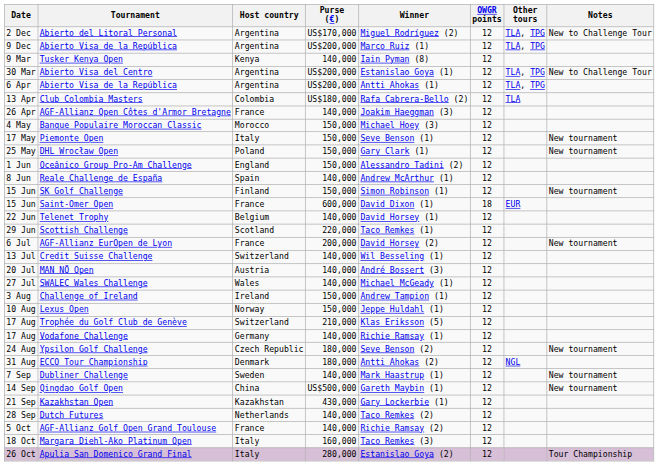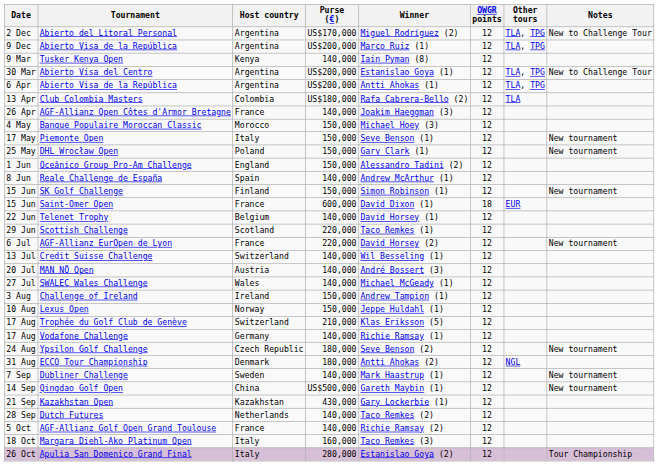 <table class="wikitable" style="font-size:95%">
 <tr>
 <th>Date</th>
 <th>Tournament</th>
 <th>Host country</th>
 <th>Purse<br>(<a href='#'>€</a>)</th>
 <th>Winner</th>
 <th><a href='#'>OWGR</a><br>points</th>
 <th>Other<br>tours</th>
 <th>Notes</th>
 </tr>
 <tr>
 <td>2 Dec</td>
 <td><a href='#'>Abierto del Litoral Personal</a></td>
 <td>Argentina</td>
 <td align=right>US$170,000</td>
 <td> <a href='#'>Miguel Rodríguez</a> (2)</td>
 <td align=center>12</td>
 <td><a href='#'>TLA</a>, <a href='#'>TPG</a></td>
 <td>New to Challenge Tour</td>
 </tr>
 <tr>
 <td>9 Dec</td>
 <td><a href='#'>Abierto Visa de la República</a></td>
 <td>Argentina</td>
 <td align=right>US$200,000</td>
 <td> <a href='#'>Marco Ruiz</a> (1)</td>
 <td align=center>12</td>
 <td><a href='#'>TLA</a>, <a href='#'>TPG</a></td>
 <td></td>
 </tr>
 <tr>
 <td>9 Mar</td>
 <td><a href='#'>Tusker Kenya Open</a></td>
 <td>Kenya</td>
 <td align=right>140,000</td>
 <td> <a href='#'>Iain Pyman</a> (8)</td>
 <td align=center>12</td>
 <td></td>
 <td></td>
 </tr>
 <tr>
 <td>30 Mar</td>
 <td><a href='#'>Abierto Visa del Centro</a></td>
 <td>Argentina</td>
 <td align=right>US$200,000</td>
 <td> <a href='#'>Estanislao Goya</a> (1)</td>
 <td align=center>12</td>
 <td><a href='#'>TLA</a>, <a href='#'>TPG</a></td>
 <td>New to Challenge Tour</td>
 </tr>
 <tr>
 <td>6 Apr</td>
 <td><a href='#'>Abierto Visa de la República</a></td>
 <td>Argentina</td>
 <td align=right>US$200,000</td>
 <td> <a href='#'>Antti Ahokas</a> (1)</td>
 <td align=center>12</td>
 <td><a href='#'>TLA</a>, <a href='#'>TPG</a></td>
 <td></td>
 </tr>
 <tr>
 <td>13 Apr</td>
 <td><a href='#'>Club Colombia Masters</a></td>
 <td>Colombia</td>
 <td align=right>US$180,000</td>
 <td> <a href='#'>Rafa Cabrera-Bello</a> (2)</td>
 <td align=center>12</td>
 <td><a href='#'>TLA</a></td>
 <td></td>
 </tr>
 <tr>
 <td>26 Apr</td>
 <td><a href='#'>AGF-Allianz Open Côtes d'Armor Bretagne</a></td>
 <td>France</td>
 <td align=right>140,000</td>
 <td> <a href='#'>Joakim Haeggman</a> (3)</td>
 <td align=center>12</td>
 <td></td>
 <td></td>
 </tr>
 <tr>
 <td>4 May</td>
 <td><a href='#'>Banque Populaire Moroccan Classic</a></td>
 <td>Morocco</td>
 <td align=right>150,000</td>
 <td> <a href='#'>Michael Hoey</a> (3)</td>
 <td align=center>12</td>
 <td></td>
 <td></td>
 </tr>
 <tr>
 <td>17 May</td>
 <td><a href='#'>Piemonte Open</a></td>
 <td>Italy</td>
 <td align=right>150,000</td>
 <td> <a href='#'>Seve Benson</a> (1)</td>
 <td align=center>12</td>
 <td></td>
 <td>New tournament</td>
 </tr>
 <tr>
 <td>25 May</td>
 <td><a href='#'>DHL Wrocław Open</a></td>
 <td>Poland</td>
 <td align=right>150,000</td>
 <td> <a href='#'>Gary Clark</a> (1)</td>
 <td align=center>12</td>
 <td></td>
 <td>New tournament</td>
 </tr>
 <tr>
 <td>1 Jun</td>
 <td><a href='#'>Oceânico Group Pro-Am Challenge</a></td>
 <td>England</td>
 <td align=right>150,000</td>
 <td> <a href='#'>Alessandro Tadini</a> (2)</td>
 <td align=center>12</td>
 <td></td>
 <td></td>
 </tr>
 <tr>
 <td>8 Jun</td>
 <td><a href='#'>Reale Challenge de España</a></td>
 <td>Spain</td>
 <td align=right>140,000</td>
 <td> <a href='#'>Andrew McArthur</a> (1)</td>
 <td align=center>12</td>
 <td></td>
 <td></td>
 </tr>
 <tr>
 <td>15 Jun</td>
 <td><a href='#'>SK Golf Challenge</a></td>
 <td>Finland</td>
 <td align=right>150,000</td>
 <td> <a href='#'>Simon Robinson</a> (1)</td>
 <td align=center>12</td>
 <td></td>
 <td>New tournament</td>
 </tr>
 <tr>
 <td>15 Jun</td>
 <td><a href='#'>Saint-Omer Open</a></td>
 <td>France</td>
 <td align=right>600,000</td>
 <td> <a href='#'>David Dixon</a> (1)</td>
 <td align=center>18</td>
 <td><a href='#'>EUR</a></td>
 <td></td>
 </tr>
 <tr>
 <td>22 Jun</td>
 <td><a href='#'>Telenet Trophy</a></td>
 <td>Belgium</td>
 <td align=right>140,000</td>
 <td> <a href='#'>David Horsey</a> (1)</td>
 <td align=center>12</td>
 <td></td>
 <td></td>
 </tr>
 <tr>
 <td>29 Jun</td>
 <td><a href='#'>Scottish Challenge</a></td>
 <td>Scotland</td>
 <td align=right>220,000</td>
 <td> <a href='#'>Taco Remkes</a> (1)</td>
 <td align=center>12</td>
 <td></td>
 <td></td>
 </tr>
 <tr>
 <td>6 Jul</td>
 <td><a href='#'>AGF-Allianz EurOpen de Lyon</a></td>
 <td>France</td>
-<td align=right>200,000</td>
+<td align=right>220,000</td>
 <td> <a href='#'>David Horsey</a> (2)</td>
 <td align=center>12</td>
 <td></td>
 <td>New tournament</td>
 </tr>
 <tr>
 <td>13 Jul</td>
 <td><a href='#'>Credit Suisse Challenge</a></td>
 <td>Switzerland</td>
 <td align=right>140,000</td>
 <td> <a href='#'>Wil Besseling</a> (1)</td>
 <td align=center>12</td>
 <td></td>
 <td></td>
 </tr>
 <tr>
 <td>20 Jul</td>
 <td><a href='#'>MAN NÖ Open</a></td>
 <td>Austria</td>
 <td align=right>140,000</td>
 <td> <a href='#'>André Bossert</a> (3)</td>
 <td align=center>12</td>
 <td></td>
 <td></td>
 </tr>
 <tr>
 <td>27 Jul</td>
 <td><a href='#'>SWALEC Wales Challenge</a></td>
 <td>Wales</td>
 <td align=right>140,000</td>
 <td> <a href='#'>Michael McGeady</a> (1)</td>
 <td align=center>12</td>
 <td></td>
 <td></td>
 </tr>
 <tr>
 <td>3 Aug</td>
 <td><a href='#'>Challenge of Ireland</a></td>
 <td>Ireland</td>
 <td align=right>150,000</td>
 <td> <a href='#'>Andrew Tampion</a> (1)</td>
 <td align=center>12</td>
 <td></td>
 <td></td>
 </tr>
 <tr>
 <td>10 Aug</td>
 <td><a href='#'>Lexus Open</a></td>
 <td>Norway</td>
 <td align=right>150,000</td>
 <td> <a href='#'>Jeppe Huldahl</a> (1)</td>
 <td align=center>12</td>
 <td></td>
 <td></td>
 </tr>
 <tr>
 <td>17 Aug</td>
 <td><a href='#'>Trophée du Golf Club de Genève</a></td>
 <td>Switzerland</td>
 <td align=right>210,000</td>
 <td> <a href='#'>Klas Eriksson</a> (5)</td>
 <td align=center>12</td>
 <td></td>
 <td></td>
 </tr>
 <tr>
 <td>17 Aug</td>
 <td><a href='#'>Vodafone Challenge</a></td>
 <td>Germany</td>
 <td align=right>140,000</td>
 <td> <a href='#'>Richie Ramsay</a> (1)</td>
 <td align=center>12</td>
 <td></td>
 <td></td>
 </tr>
 <tr>
 <td>24 Aug</td>
 <td><a href='#'>Ypsilon Golf Challenge</a></td>
 <td>Czech Republic</td>
 <td align=right>180,000</td>
 <td> <a href='#'>Seve Benson</a> (2)</td>
 <td align=center>12</td>
 <td></td>
 <td>New tournament</td>
 </tr>
 <tr>
 <td>31 Aug</td>
 <td><a href='#'>ECCO Tour Championship</a></td>
 <td>Denmark</td>
 <td align=right>180,000</td>
 <td> <a href='#'>Antti Ahokas</a> (2)</td>
 <td align=center>12</td>
 <td><a href='#'>NGL</a></td>
 <td></td>
 </tr>
 <tr>
 <td>7 Sep</td>
 <td><a href='#'>Dubliner Challenge</a></td>
 <td>Sweden</td>
 <td align=right>140,000</td>
 <td> <a href='#'>Mark Haastrup</a> (1)</td>
 <td align=center>12</td>
 <td></td>
 <td>New tournament</td>
 </tr>
 <tr>
 <td>14 Sep</td>
 <td><a href='#'>Qingdao Golf Open</a></td>
 <td>China</td>
 <td align=right>US$500,000</td>
 <td> <a href='#'>Gareth Maybin</a> (1)</td>
 <td align=center>12</td>
 <td></td>
 <td>New tournament</td>
 </tr>
 <tr>
 <td>21 Sep</td>
 <td><a href='#'>Kazakhstan Open</a></td>
 <td>Kazakhstan</td>
 <td align=right>430,000</td>
 <td> <a href='#'>Gary Lockerbie</a> (1)</td>
 <td align=center>12</td>
 <td></td>
 <td></td>
 </tr>
 <tr>
 <td>28 Sep</td>
 <td><a href='#'>Dutch Futures</a></td>
 <td>Netherlands</td>
 <td align=right>140,000</td>
 <td> <a href='#'>Taco Remkes</a> (2)</td>
 <td align=center>12</td>
 <td></td>
 <td></td>
 </tr>
 <tr>
 <td>5 Oct</td>
 <td><a href='#'>AGF-Allianz Golf Open Grand Toulouse</a></td>
 <td>France</td>
 <td align=right>140,000</td>
 <td> <a href='#'>Richie Ramsay</a> (2)</td>
 <td align=center>12</td>
 <td></td>
 <td></td>
 </tr>
 <tr>
 <td>18 Oct</td>
 <td><a href='#'>Margara Diehl-Ako Platinum Open</a></td>
 <td>Italy</td>
 <td align=right>160,000</td>
 <td> <a href='#'>Taco Remkes</a> (3)</td>
 <td align=center>12</td>
 <td></td>
 <td></td>
 </tr>
 <tr style="background:thistle;">
 <td>26 Oct</td>
 <td><a href='#'>Apulia San Domenico Grand Final</a></td>
 <td>Italy</td>
 <td align=right>280,000</td>
 <td> <a href='#'>Estanislao Goya</a> (2)</td>
 <td align=center>12</td>
 <td></td>
 <td>Tour Championship</td>
 </tr>
 </table>
